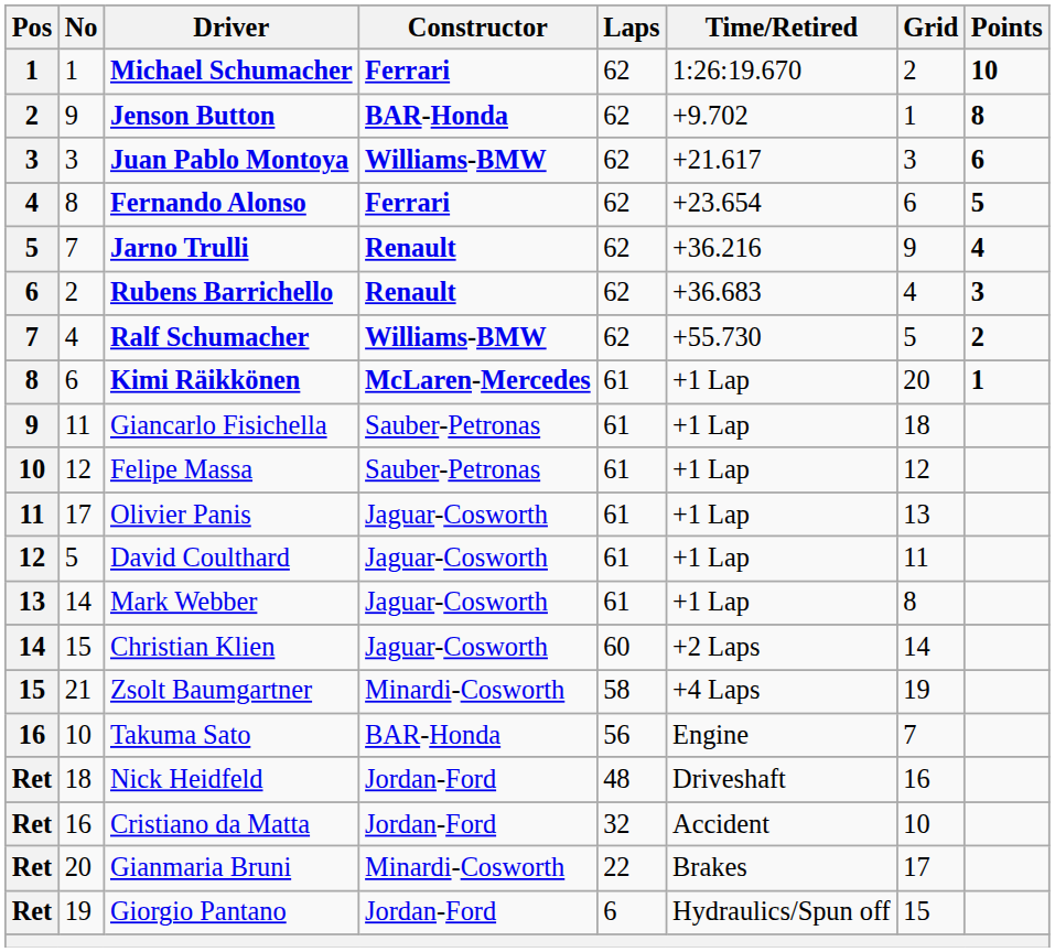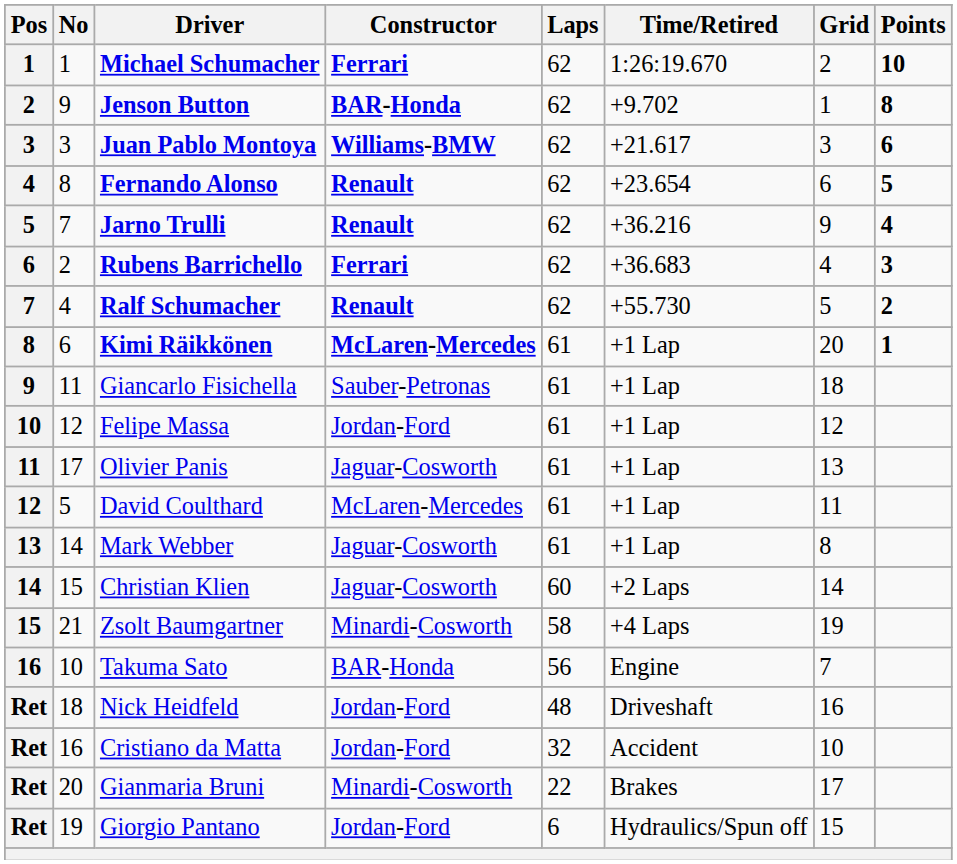 <table class="wikitable" style="font-size: 85%;">
 <tr>
 <th>Pos</th>
 <th>No</th>
 <th>Driver</th>
 <th>Constructor</th>
 <th>Laps</th>
 <th>Time/Retired</th>
 <th>Grid</th>
 <th>Points</th>
 </tr>
 <tr>
 <th>1</th>
 <td>1</td>
 <td> <strong><a href='#'>Michael Schumacher</a></strong></td>
 <td><strong><a href='#'>Ferrari</a></strong></td>
 <td>62</td>
 <td>1:26:19.670</td>
 <td>2</td>
 <td><strong>10</strong></td>
 </tr>
 <tr>
 <th>2</th>
 <td>9</td>
 <td> <strong><a href='#'>Jenson Button</a></strong></td>
 <td><strong><a href='#'>BAR</a>-<a href='#'>Honda</a></strong></td>
 <td>62</td>
 <td>+9.702</td>
 <td>1</td>
 <td><strong>8</strong></td>
 </tr>
 <tr>
 <th>3</th>
 <td>3</td>
 <td> <strong><a href='#'>Juan Pablo Montoya</a></strong></td>
 <td><strong><a href='#'>Williams</a>-<a href='#'>BMW</a></strong></td>
 <td>62</td>
 <td>+21.617</td>
 <td>3</td>
 <td><strong>6</strong></td>
 </tr>
 <tr>
 <th>4</th>
 <td>8</td>
 <td> <strong><a href='#'>Fernando Alonso</a></strong></td>
-<td><strong><a href='#'>Ferrari</a></strong></td>
+<td><strong><a href='#'>Renault</a></strong></td>
 <td>62</td>
 <td>+23.654</td>
 <td>6</td>
 <td><strong>5</strong></td>
 </tr>
 <tr>
 <th>5</th>
 <td>7</td>
 <td> <strong><a href='#'>Jarno Trulli</a></strong></td>
 <td><strong><a href='#'>Renault</a></strong></td>
 <td>62</td>
 <td>+36.216</td>
 <td>9</td>
 <td><strong>4</strong></td>
 </tr>
 <tr>
 <th>6</th>
 <td>2</td>
 <td> <strong><a href='#'>Rubens Barrichello</a></strong></td>
-<td><strong><a href='#'>Renault</a></strong></td>
+<td><strong><a href='#'>Ferrari</a></strong></td>
 <td>62</td>
 <td>+36.683</td>
 <td>4</td>
 <td><strong>3</strong></td>
 </tr>
 <tr>
 <th>7</th>
 <td>4</td>
 <td> <strong><a href='#'>Ralf Schumacher</a></strong></td>
-<td><strong><a href='#'>Williams</a>-<a href='#'>BMW</a></strong></td>
+<td><strong><a href='#'>Renault</a></strong></td>
 <td>62</td>
 <td>+55.730</td>
 <td>5</td>
 <td><strong>2</strong></td>
 </tr>
 <tr>
 <th>8</th>
 <td>6</td>
 <td> <strong><a href='#'>Kimi Räikkönen</a></strong></td>
 <td><strong><a href='#'>McLaren</a>-<a href='#'>Mercedes</a></strong></td>
 <td>61</td>
 <td>+1 Lap</td>
 <td>20</td>
 <td><strong>1</strong></td>
 </tr>
 <tr>
 <th>9</th>
 <td>11</td>
 <td> <a href='#'>Giancarlo Fisichella</a></td>
 <td><a href='#'>Sauber</a>-<a href='#'>Petronas</a></td>
 <td>61</td>
 <td>+1 Lap</td>
 <td>18</td>
 <td> </td>
 </tr>
 <tr>
 <th>10</th>
 <td>12</td>
 <td> <a href='#'>Felipe Massa</a></td>
-<td><a href='#'>Sauber</a>-<a href='#'>Petronas</a></td>
+<td><a href='#'>Jordan</a>-<a href='#'>Ford</a></td>
 <td>61</td>
 <td>+1 Lap</td>
 <td>12</td>
 <td> </td>
 </tr>
 <tr>
 <th>11</th>
 <td>17</td>
 <td> <a href='#'>Olivier Panis</a></td>
 <td><a href='#'>Jaguar</a>-<a href='#'>Cosworth</a></td>
 <td>61</td>
 <td>+1 Lap</td>
 <td>13</td>
 <td> </td>
 </tr>
 <tr>
 <th>12</th>
 <td>5</td>
 <td> <a href='#'>David Coulthard</a></td>
-<td><a href='#'>Jaguar</a>-<a href='#'>Cosworth</a></td>
+<td><a href='#'>McLaren</a>-<a href='#'>Mercedes</a></td>
 <td>61</td>
 <td>+1 Lap</td>
 <td>11</td>
 <td> </td>
 </tr>
 <tr>
 <th>13</th>
 <td>14</td>
 <td> <a href='#'>Mark Webber</a></td>
 <td><a href='#'>Jaguar</a>-<a href='#'>Cosworth</a></td>
 <td>61</td>
 <td>+1 Lap</td>
 <td>8</td>
 <td> </td>
 </tr>
 <tr>
 <th>14</th>
 <td>15</td>
 <td> <a href='#'>Christian Klien</a></td>
 <td><a href='#'>Jaguar</a>-<a href='#'>Cosworth</a></td>
 <td>60</td>
 <td>+2 Laps</td>
 <td>14</td>
 <td> </td>
 </tr>
 <tr>
 <th>15</th>
 <td>21</td>
 <td> <a href='#'>Zsolt Baumgartner</a></td>
 <td><a href='#'>Minardi</a>-<a href='#'>Cosworth</a></td>
 <td>58</td>
 <td>+4 Laps</td>
 <td>19</td>
 <td> </td>
 </tr>
 <tr>
 <th>16</th>
 <td>10</td>
 <td> <a href='#'>Takuma Sato</a></td>
 <td><a href='#'>BAR</a>-<a href='#'>Honda</a></td>
 <td>56</td>
 <td>Engine</td>
 <td>7</td>
 <td> </td>
 </tr>
 <tr>
 <th>Ret</th>
 <td>18</td>
 <td> <a href='#'>Nick Heidfeld</a></td>
 <td><a href='#'>Jordan</a>-<a href='#'>Ford</a></td>
 <td>48</td>
 <td>Driveshaft</td>
 <td>16</td>
 <td> </td>
 </tr>
 <tr>
 <th>Ret</th>
 <td>16</td>
 <td> <a href='#'>Cristiano da Matta</a></td>
 <td><a href='#'>Jordan</a>-<a href='#'>Ford</a></td>
 <td>32</td>
 <td>Accident</td>
 <td>10</td>
 <td> </td>
 </tr>
 <tr>
 <th>Ret</th>
 <td>20</td>
 <td> <a href='#'>Gianmaria Bruni</a></td>
 <td><a href='#'>Minardi</a>-<a href='#'>Cosworth</a></td>
 <td>22</td>
 <td>Brakes</td>
 <td>17</td>
 <td> </td>
 </tr>
 <tr>
 <th>Ret</th>
 <td>19</td>
 <td> <a href='#'>Giorgio Pantano</a></td>
 <td><a href='#'>Jordan</a>-<a href='#'>Ford</a></td>
 <td>6</td>
 <td>Hydraulics/Spun off</td>
 <td>15</td>
 <td> </td>
 </tr>
 <tr>
 <th colspan="8"></th>
 </tr>
 </table>
